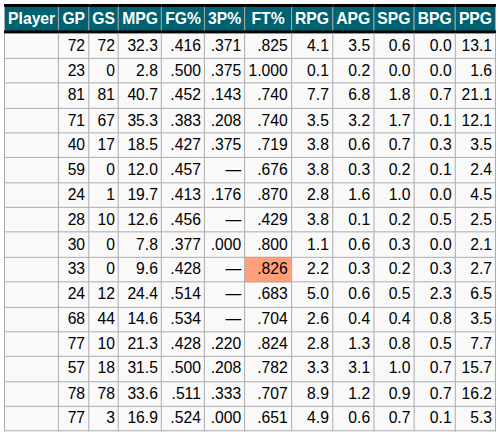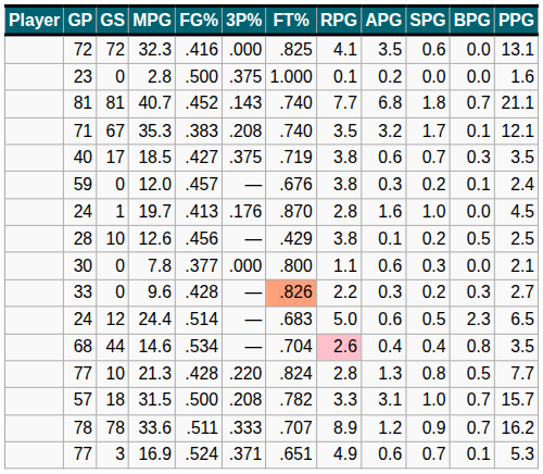 <table class="wikitable sortable" style="text-align:right;">
 <tr>
 <th style="background:#006271; color:#FFFFFF; border-top:#010101 3px solid; border-bottom:#010101 3px solid;">Player</th>
 <th style="background:#006271; color:#FFFFFF; border-top:#010101 3px solid; border-bottom:#010101 3px solid;">GP</th>
 <th style="background:#006271; color:#FFFFFF; border-top:#010101 3px solid; border-bottom:#010101 3px solid;">GS</th>
 <th style="background:#006271; color:#FFFFFF; border-top:#010101 3px solid; border-bottom:#010101 3px solid;">MPG</th>
 <th style="background:#006271; color:#FFFFFF; border-top:#010101 3px solid; border-bottom:#010101 3px solid;">FG%</th>
 <th style="background:#006271; color:#FFFFFF; border-top:#010101 3px solid; border-bottom:#010101 3px solid;">3P%</th>
 <th style="background:#006271; color:#FFFFFF; border-top:#010101 3px solid; border-bottom:#010101 3px solid;">FT%</th>
 <th style="background:#006271; color:#FFFFFF; border-top:#010101 3px solid; border-bottom:#010101 3px solid;">RPG</th>
 <th style="background:#006271; color:#FFFFFF; border-top:#010101 3px solid; border-bottom:#010101 3px solid;">APG</th>
 <th style="background:#006271; color:#FFFFFF; border-top:#010101 3px solid; border-bottom:#010101 3px solid;">SPG</th>
 <th style="background:#006271; color:#FFFFFF; border-top:#010101 3px solid; border-bottom:#010101 3px solid;">BPG</th>
 <th style="background:#006271; color:#FFFFFF; border-top:#010101 3px solid; border-bottom:#010101 3px solid;">PPG</th>
 </tr>
 <tr>
 <td></td>
 <td>72</td>
 <td>72</td>
 <td>32.3</td>
 <td>.416</td>
-<td>.371</td>
+<td>.000</td>
 <td>.825</td>
 <td>4.1</td>
 <td>3.5</td>
 <td>0.6</td>
 <td>0.0</td>
 <td>13.1</td>
 </tr>
 <tr>
 <td></td>
 <td>23</td>
 <td>0</td>
 <td>2.8</td>
 <td>.500</td>
 <td>.375</td>
 <td>1.000</td>
 <td>0.1</td>
 <td>0.2</td>
 <td>0.0</td>
 <td>0.0</td>
 <td>1.6</td>
 </tr>
 <tr>
 <td></td>
 <td>81</td>
 <td>81</td>
 <td>40.7</td>
 <td>.452</td>
 <td>.143</td>
 <td>.740</td>
 <td>7.7</td>
 <td>6.8</td>
 <td>1.8</td>
 <td>0.7</td>
 <td>21.1</td>
 </tr>
 <tr>
 <td></td>
 <td>71</td>
 <td>67</td>
 <td>35.3</td>
 <td>.383</td>
 <td>.208</td>
 <td>.740</td>
 <td>3.5</td>
 <td>3.2</td>
 <td>1.7</td>
 <td>0.1</td>
 <td>12.1</td>
 </tr>
 <tr>
 <td></td>
 <td>40</td>
 <td>17</td>
 <td>18.5</td>
 <td>.427</td>
 <td>.375</td>
 <td>.719</td>
 <td>3.8</td>
 <td>0.6</td>
 <td>0.7</td>
 <td>0.3</td>
 <td>3.5</td>
 </tr>
 <tr>
 <td></td>
 <td>59</td>
 <td>0</td>
 <td>12.0</td>
 <td>.457</td>
 <td>—</td>
 <td>.676</td>
 <td>3.8</td>
 <td>0.3</td>
 <td>0.2</td>
 <td>0.1</td>
 <td>2.4</td>
 </tr>
 <tr>
 <td></td>
 <td>24</td>
 <td>1</td>
 <td>19.7</td>
 <td>.413</td>
 <td>.176</td>
 <td>.870</td>
 <td>2.8</td>
 <td>1.6</td>
 <td>1.0</td>
 <td>0.0</td>
 <td>4.5</td>
 </tr>
 <tr>
 <td></td>
 <td>28</td>
 <td>10</td>
 <td>12.6</td>
 <td>.456</td>
 <td>—</td>
 <td>.429</td>
 <td>3.8</td>
 <td>0.1</td>
 <td>0.2</td>
 <td>0.5</td>
 <td>2.5</td>
 </tr>
 <tr>
 <td></td>
 <td>30</td>
 <td>0</td>
 <td>7.8</td>
 <td>.377</td>
 <td>.000</td>
 <td>.800</td>
 <td>1.1</td>
 <td>0.6</td>
 <td>0.3</td>
 <td>0.0</td>
 <td>2.1</td>
 </tr>
 <tr>
 <td></td>
 <td>33</td>
 <td>0</td>
 <td>9.6</td>
 <td>.428</td>
 <td>—</td>
 <td style="background: lightsalmon;">.826</td>
 <td>2.2</td>
 <td>0.3</td>
 <td>0.2</td>
 <td>0.3</td>
 <td>2.7</td>
 </tr>
 <tr>
 <td></td>
 <td>24</td>
 <td>12</td>
 <td>24.4</td>
 <td>.514</td>
 <td>—</td>
 <td>.683</td>
 <td>5.0</td>
 <td>0.6</td>
 <td>0.5</td>
 <td>2.3</td>
 <td>6.5</td>
 </tr>
 <tr>
 <td></td>
 <td>68</td>
 <td>44</td>
 <td>14.6</td>
 <td>.534</td>
 <td>—</td>
 <td>.704</td>
-<td>2.6</td>
+<td style="background: pink;">2.6</td>
 <td>0.4</td>
 <td>0.4</td>
 <td>0.8</td>
 <td>3.5</td>
 </tr>
 <tr>
 <td></td>
 <td>77</td>
 <td>10</td>
 <td>21.3</td>
 <td>.428</td>
 <td>.220</td>
 <td>.824</td>
 <td>2.8</td>
 <td>1.3</td>
 <td>0.8</td>
 <td>0.5</td>
 <td>7.7</td>
 </tr>
 <tr>
 <td></td>
 <td>57</td>
 <td>18</td>
 <td>31.5</td>
 <td>.500</td>
 <td>.208</td>
 <td>.782</td>
 <td>3.3</td>
 <td>3.1</td>
 <td>1.0</td>
 <td>0.7</td>
 <td>15.7</td>
 </tr>
 <tr>
 <td></td>
 <td>78</td>
 <td>78</td>
 <td>33.6</td>
 <td>.511</td>
 <td>.333</td>
 <td>.707</td>
 <td>8.9</td>
 <td>1.2</td>
 <td>0.9</td>
 <td>0.7</td>
 <td>16.2</td>
 </tr>
 <tr>
 <td></td>
 <td>77</td>
 <td>3</td>
 <td>16.9</td>
 <td>.524</td>
-<td>.000</td>
+<td>.371</td>
 <td>.651</td>
 <td>4.9</td>
 <td>0.6</td>
 <td>0.7</td>
 <td>0.1</td>
 <td>5.3</td>
 </tr>
 </table>
